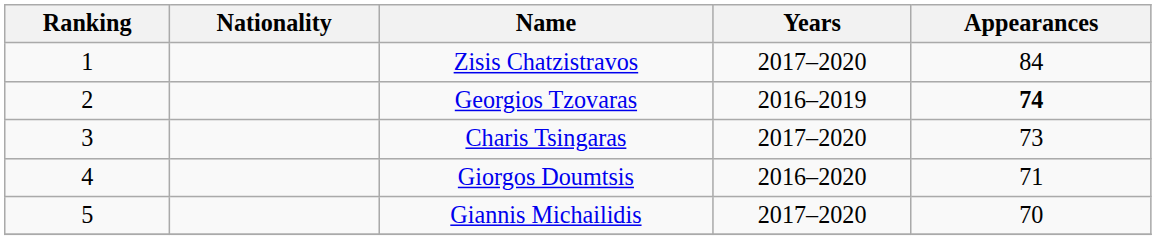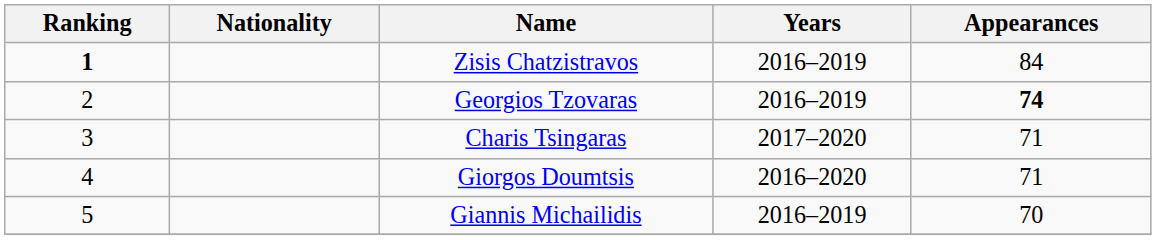 <table class="wikitable sortable" style=text-align:center;width:48%>
 <tr>
 <th>Ranking</th>
 <th>Nationality</th>
 <th>Name</th>
 <th>Years</th>
 <th>Appearances</th>
 </tr>
 <tr>
-<td>1</td>
+<td><strong>1</strong></td>
 <td align="left"></td>
 <td><a href='#'>Zisis Chatzistravos</a></td>
-<td>2017–2020</td>
+<td>2016–2019</td>
 <td>84</td>
 </tr>
 <tr>
 <td>2</td>
 <td align="left"></td>
 <td><a href='#'>Georgios Tzovaras</a></td>
 <td>2016–2019</td>
 <td><strong>74</strong></td>
 </tr>
 <tr>
 <td>3</td>
 <td align="left"></td>
 <td><a href='#'>Charis Tsingaras</a></td>
 <td>2017–2020</td>
-<td>73</td>
+<td>71</td>
 </tr>
 <tr>
 <td>4</td>
 <td align="left"></td>
 <td><a href='#'>Giorgos Doumtsis</a></td>
 <td>2016–2020</td>
 <td>71</td>
 </tr>
 <tr>
 <td>5</td>
 <td align="left"></td>
 <td><a href='#'>Giannis Michailidis</a></td>
-<td>2017–2020</td>
+<td>2016–2019</td>
 <td>70</td>
 </tr>
 <tr>
 </tr>
 </table>
